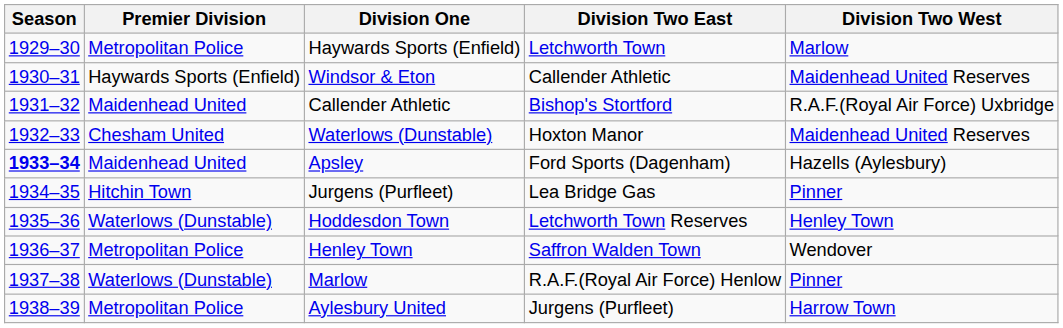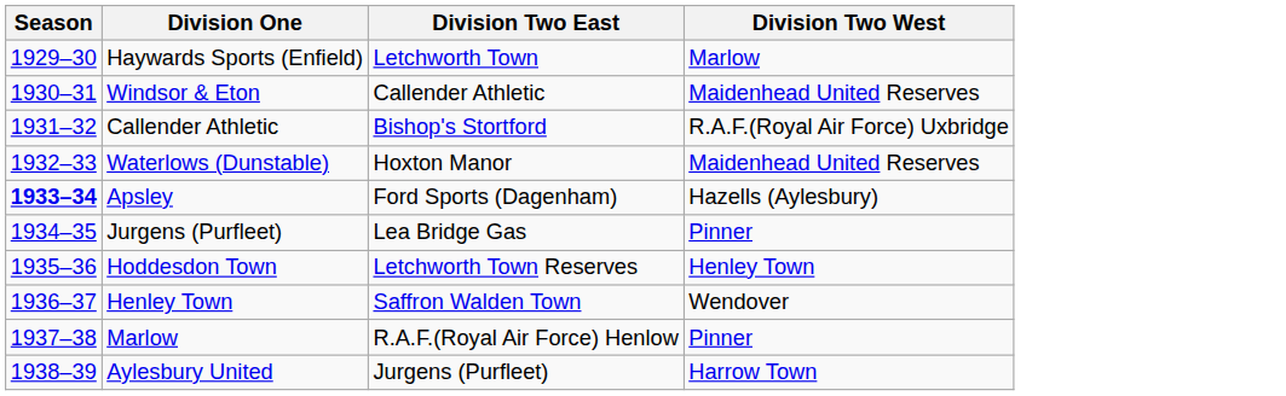 <table class="wikitable" style="text-align: left">
 <tr>
 <th>Season</th>
-<th>Premier Division</th>
 <th>Division One</th>
 <th>Division Two East</th>
 <th>Division Two West</th>
 </tr>
 <tr>
 <td><a href='#'>1929–30</a></td>
-<td><a href='#'>Metropolitan Police</a></td>
 <td>Haywards Sports (Enfield)</td>
 <td><a href='#'>Letchworth Town</a></td>
 <td><a href='#'>Marlow</a></td>
 </tr>
 <tr>
 <td><a href='#'>1930–31</a></td>
-<td>Haywards Sports (Enfield)</td>
 <td><a href='#'>Windsor & Eton</a></td>
 <td>Callender Athletic</td>
 <td><a href='#'>Maidenhead United</a> Reserves</td>
 </tr>
 <tr>
 <td><a href='#'>1931–32</a></td>
-<td><a href='#'>Maidenhead United</a></td>
 <td>Callender Athletic</td>
 <td><a href='#'>Bishop's Stortford</a></td>
 <td>R.A.F.(Royal Air Force) Uxbridge</td>
 </tr>
 <tr>
 <td><a href='#'>1932–33</a></td>
-<td><a href='#'>Chesham United</a></td>
 <td><a href='#'>Waterlows (Dunstable)</a></td>
 <td>Hoxton Manor</td>
 <td><a href='#'>Maidenhead United</a> Reserves</td>
 </tr>
 <tr>
 <td><strong><a href='#'>1933–34</a></strong></td>
-<td><a href='#'>Maidenhead United</a></td>
 <td><a href='#'>Apsley</a></td>
 <td>Ford Sports (Dagenham)</td>
 <td>Hazells (Aylesbury)</td>
 </tr>
 <tr>
 <td><a href='#'>1934–35</a></td>
-<td><a href='#'>Hitchin Town</a></td>
 <td>Jurgens (Purfleet)</td>
 <td>Lea Bridge Gas</td>
 <td><a href='#'>Pinner</a></td>
 </tr>
 <tr>
 <td><a href='#'>1935–36</a></td>
-<td><a href='#'>Waterlows (Dunstable)</a></td>
 <td><a href='#'>Hoddesdon Town</a></td>
 <td><a href='#'>Letchworth Town</a> Reserves</td>
 <td><a href='#'>Henley Town</a></td>
 </tr>
 <tr>
 <td><a href='#'>1936–37</a></td>
-<td><a href='#'>Metropolitan Police</a></td>
 <td><a href='#'>Henley Town</a></td>
 <td><a href='#'>Saffron Walden Town</a></td>
 <td>Wendover</td>
 </tr>
 <tr>
 <td><a href='#'>1937–38</a></td>
-<td><a href='#'>Waterlows (Dunstable)</a></td>
 <td><a href='#'>Marlow</a></td>
 <td>R.A.F.(Royal Air Force) Henlow</td>
 <td><a href='#'>Pinner</a></td>
 </tr>
 <tr>
 <td><a href='#'>1938–39</a></td>
-<td><a href='#'>Metropolitan Police</a></td>
 <td><a href='#'>Aylesbury United</a></td>
 <td>Jurgens (Purfleet)</td>
 <td><a href='#'>Harrow Town</a></td>
 </tr>
 </table>
